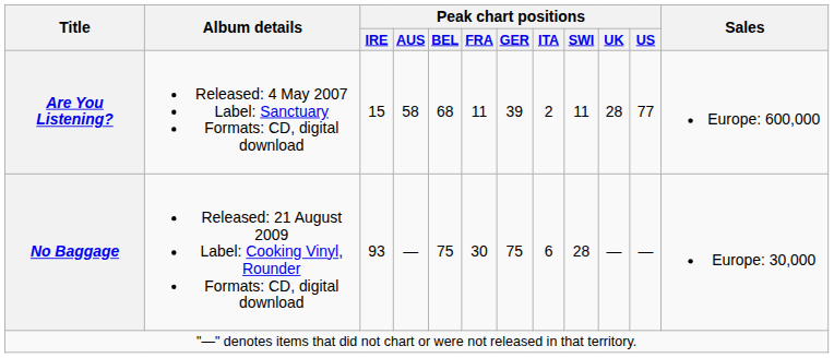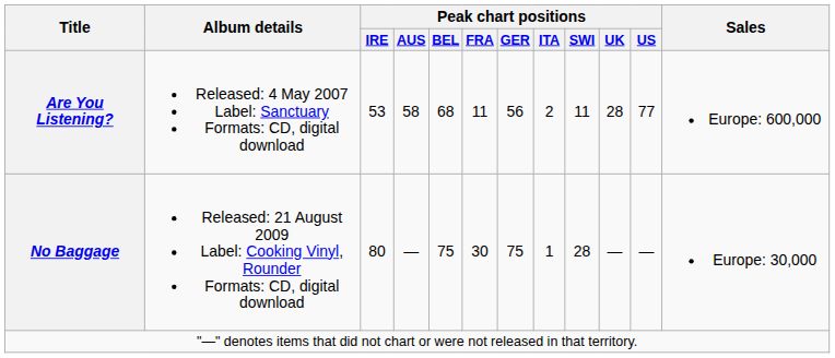 <table class="wikitable plainrowheaders" style="text-align:center;">
 <tr>
 <th scope="col" rowspan="2" style="width:10em;">Title</th>
 <th scope="col" rowspan="2" style="width:16em;">Album details</th>
 <th scope="col" colspan="9">Peak chart positions</th>
 <th rowspan="2" style="width:12em;">Sales</th>
 </tr>
 <tr>
 <th style="width:2em;font-size:90%;"><a href='#'>IRE</a><br></th>
 <th style="width:2em;font-size:90%;"><a href='#'>AUS</a><br></th>
 <th style="width:2em;font-size:90%;"><a href='#'>BEL</a><br></th>
 <th style="width:2em;font-size:90%;"><a href='#'>FRA</a><br></th>
 <th style="width:2em;font-size:90%;"><a href='#'>GER</a><br></th>
 <th style="width:2em;font-size:90%;"><a href='#'>ITA</a><br></th>
 <th style="width:2em;font-size:90%;"><a href='#'>SWI</a><br></th>
 <th style="width:2em;font-size:90%;"><a href='#'>UK</a><br></th>
 <th style="width:2em;font-size:90%;"><a href='#'>US</a><br></th>
 </tr>
 <tr>
 <th scope=row><em><a href='#'>Are You Listening?</a></em></th>
 <td><br><ul><li>Released: 4 May 2007</li><li>Label: <a href='#'>Sanctuary</a></li><li>Formats: CD, digital download</li></ul></td>
-<td>15</td>
+<td>53</td>
 <td>58</td>
 <td>68</td>
 <td>11</td>
-<td>39</td>
+<td>56</td>
 <td>2</td>
 <td>11</td>
 <td>28</td>
 <td>77</td>
 <td><br><ul><li>Europe: 600,000</li></ul></td>
 </tr>
 <tr>
 <th scope=row><em><a href='#'>No Baggage</a></em></th>
 <td><br><ul><li>Released: 21 August 2009</li><li>Label: <a href='#'>Cooking Vinyl</a>, <a href='#'>Rounder</a></li><li>Formats: CD, digital download</li></ul></td>
-<td>93</td>
+<td>80</td>
 <td>—</td>
 <td>75</td>
 <td>30</td>
 <td>75</td>
-<td>6</td>
+<td>1</td>
 <td>28</td>
 <td>—</td>
 <td>—</td>
 <td><br><ul><li>Europe: 30,000</li></ul></td>
 </tr>
 <tr>
 <td align="center" colspan="12" style="font-size:90%">"—" denotes items that did not chart or were not released in that territory.</td>
 </tr>
 </table>
